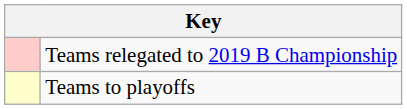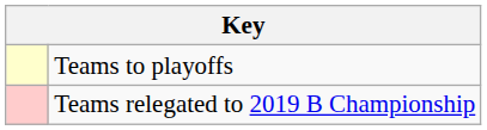 <table class="wikitable" style="text-align: center;">
 <tr>
 <th colspan=2>Key</th>
 </tr>
 <tr>
+<td style="background:#ffc; width:20px;"></td>
+<td align=left>Teams to playoffs</td>
+</tr>
+<tr>
 <td style="background:#fcc; width:20px;"></td>
 <td align=left>Teams relegated to <a href='#'>2019 B Championship</a></td>
 </tr>
-<tr>
-<td style="background:#ffc; width:20px;"></td>
-<td align=left>Teams to playoffs</td>
-</tr>
 </table>
